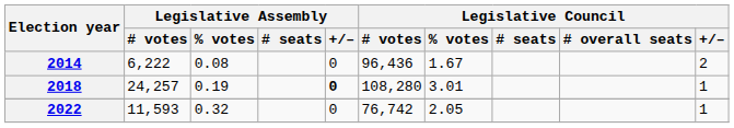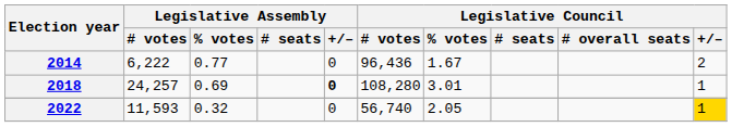 <table class="wikitable">
 <tr>
 <th rowspan="2">Election year</th>
 <th colspan="4">Legislative Assembly</th>
 <th colspan="5">Legislative Council</th>
 </tr>
 <tr>
 <th># votes</th>
 <th>% votes</th>
 <th># seats</th>
 <th>+/–</th>
 <th># votes</th>
 <th>% votes</th>
 <th># seats</th>
 <th># overall seats</th>
 <th>+/–</th>
 </tr>
 <tr>
 <th><a href='#'>2014</a></th>
 <td>6,222</td>
-<td>0.08</td>
+<td>0.77</td>
 <td></td>
 <td> 0</td>
 <td>96,436</td>
 <td>1.67</td>
 <td></td>
 <td></td>
 <td> 2</td>
 </tr>
 <tr>
 <th><a href='#'>2018</a></th>
 <td>24,257</td>
-<td>0.19</td>
+<td>0.69</td>
 <td></td>
 <td><strong> 0</strong></td>
 <td>108,280</td>
 <td>3.01</td>
 <td></td>
 <td></td>
 <td> 1</td>
 </tr>
 <tr>
 </tr>
 <tr>
 <th><a href='#'>2022</a></th>
 <td>11,593</td>
 <td>0.32</td>
 <td></td>
 <td> 0</td>
-<td>76,742</td>
+<td>56,740</td>
 <td>2.05</td>
 <td></td>
 <td></td>
-<td> 1</td>
+<td style="background: gold;"> 1</td>
 </tr>
 <tr>
 </tr>
 </table>
